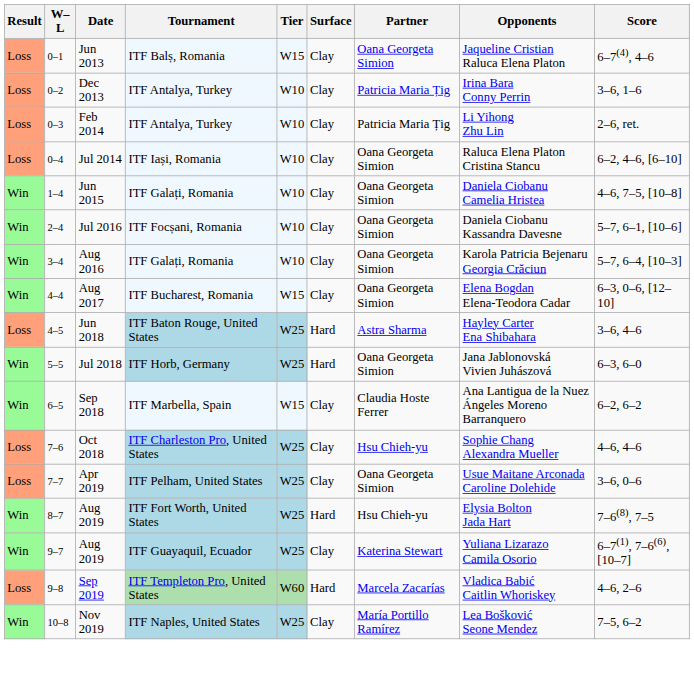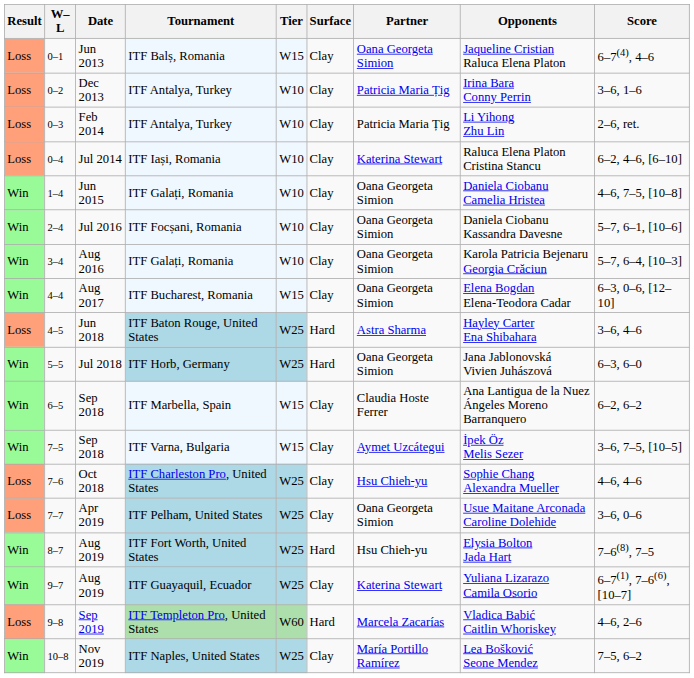 <table class="sortable wikitable nowrap">
 <tr>
 <th>Result</th>
 <th class="unsortable">W–L</th>
 <th>Date</th>
 <th>Tournament</th>
 <th>Tier</th>
 <th>Surface</th>
 <th>Partner</th>
 <th>Opponents</th>
 <th class="unsortable">Score</th>
 </tr>
 <tr>
 <td bgcolor=ffa07a>Loss</td>
 <td><small>0–1</small></td>
 <td>Jun 2013</td>
 <td style="background:#f0f8ff;">ITF Balș, Romania</td>
 <td style="background:#f0f8ff;">W15</td>
 <td>Clay</td>
 <td> <a href='#'>Oana Georgeta Simion</a></td>
 <td> <a href='#'>Jaqueline Cristian</a> <br>  Raluca Elena Platon</td>
 <td>6–7<sup>(4)</sup>, 4–6</td>
 </tr>
 <tr>
 <td bgcolor=ffa07a>Loss</td>
 <td><small>0–2</small></td>
 <td>Dec 2013</td>
 <td style="background:#f0f8ff;">ITF Antalya, Turkey</td>
 <td style="background:#f0f8ff;">W10</td>
 <td>Clay</td>
 <td> <a href='#'>Patricia Maria Țig</a></td>
 <td> <a href='#'>Irina Bara</a> <br>  <a href='#'>Conny Perrin</a></td>
 <td>3–6, 1–6</td>
 </tr>
 <tr>
 <td bgcolor=ffa07a>Loss</td>
 <td><small>0–3</small></td>
 <td>Feb 2014</td>
 <td style="background:#f0f8ff;">ITF Antalya, Turkey</td>
 <td style="background:#f0f8ff;">W10</td>
 <td>Clay</td>
 <td> Patricia Maria Țig</td>
 <td> <a href='#'>Li Yihong</a> <br>  <a href='#'>Zhu Lin</a></td>
 <td>2–6, ret.</td>
 </tr>
 <tr>
 <td bgcolor=ffa07a>Loss</td>
 <td><small>0–4</small></td>
 <td>Jul 2014</td>
 <td style="background:#f0f8ff;">ITF Iași, Romania</td>
 <td style="background:#f0f8ff;">W10</td>
 <td>Clay</td>
-<td> Oana Georgeta Simion</td>
+<td> <a href='#'>Katerina Stewart</a></td>
 <td> Raluca Elena Platon <br>  Cristina Stancu</td>
 <td>6–2, 4–6, [6–10]</td>
 </tr>
 <tr>
 <td bgcolor=98FB98>Win</td>
 <td><small>1–4</small></td>
 <td>Jun 2015</td>
 <td style="background:#f0f8ff;">ITF Galați, Romania</td>
 <td style="background:#f0f8ff;">W10</td>
 <td>Clay</td>
 <td> Oana Georgeta Simion</td>
 <td> <a href='#'>Daniela Ciobanu</a> <br>  <a href='#'>Camelia Hristea</a></td>
 <td>4–6, 7–5, [10–8]</td>
 </tr>
 <tr>
 <td bgcolor=98FB98>Win</td>
 <td><small>2–4</small></td>
 <td>Jul 2016</td>
 <td style="background:#f0f8ff;">ITF Focșani, Romania</td>
 <td style="background:#f0f8ff;">W10</td>
 <td>Clay</td>
 <td> Oana Georgeta Simion</td>
 <td> Daniela Ciobanu <br>  Kassandra Davesne</td>
 <td>5–7, 6–1, [10–6]</td>
 </tr>
 <tr>
 <td bgcolor=98FB98>Win</td>
 <td><small>3–4</small></td>
 <td>Aug 2016</td>
 <td style="background:#f0f8ff;">ITF Galați, Romania</td>
 <td style="background:#f0f8ff;">W10</td>
 <td>Clay</td>
 <td> Oana Georgeta Simion</td>
 <td> Karola Patricia Bejenaru <br>  <a href='#'>Georgia Crăciun</a></td>
 <td>5–7, 6–4, [10–3]</td>
 </tr>
 <tr>
 <td bgcolor=98FB98>Win</td>
 <td><small>4–4</small></td>
 <td>Aug 2017</td>
 <td style="background:#f0f8ff;">ITF Bucharest, Romania</td>
 <td style="background:#f0f8ff;">W15</td>
 <td>Clay</td>
 <td> Oana Georgeta Simion</td>
 <td> <a href='#'>Elena Bogdan</a> <br>  Elena-Teodora Cadar</td>
 <td>6–3, 0–6, [12–10]</td>
 </tr>
 <tr>
 <td bgcolor=ffa07a>Loss</td>
 <td><small>4–5</small></td>
 <td>Jun 2018</td>
 <td style="background:lightblue;">ITF Baton Rouge, United States</td>
 <td style="background:lightblue;">W25</td>
 <td>Hard</td>
 <td> <a href='#'>Astra Sharma</a></td>
 <td> <a href='#'>Hayley Carter</a> <br>  <a href='#'>Ena Shibahara</a></td>
 <td>3–6, 4–6</td>
 </tr>
 <tr>
 <td bgcolor=98FB98>Win</td>
 <td><small>5–5</small></td>
 <td>Jul 2018</td>
 <td style="background:lightblue;">ITF Horb, Germany</td>
 <td style="background:lightblue;">W25</td>
 <td>Hard</td>
 <td> Oana Georgeta Simion</td>
 <td> Jana Jablonovská <br>  Vivien Juhászová</td>
 <td>6–3, 6–0</td>
 </tr>
 <tr>
 <td bgcolor=98FB98>Win</td>
 <td><small>6–5</small></td>
 <td>Sep 2018</td>
 <td style="background:#f0f8ff;">ITF Marbella, Spain</td>
 <td style="background:#f0f8ff;">W15</td>
 <td>Clay</td>
 <td> Claudia Hoste Ferrer</td>
 <td> Ana Lantigua de la Nuez <br>  Ángeles Moreno Barranquero</td>
 <td>6–2, 6–2</td>
 </tr>
 <tr>
+<td bgcolor=98FB98>Win</td>
+<td><small>7–5</small></td>
+<td>Sep 2018</td>
+<td style="background:#f0f8ff;">ITF Varna, Bulgaria</td>
+<td style="background:#f0f8ff;">W15</td>
+<td>Clay</td>
+<td> <a href='#'>Aymet Uzcátegui</a></td>
+<td> <a href='#'>İpek Öz</a> <br>  <a href='#'>Melis Sezer</a></td>
+<td>3–6, 7–5, [10–5]</td>
+</tr>
+<tr>
 <td bgcolor=ffa07a>Loss</td>
 <td><small>7–6</small></td>
 <td>Oct 2018</td>
 <td style="background:lightblue;"><a href='#'>ITF Charleston Pro</a>, United States</td>
 <td style="background:lightblue;">W25</td>
 <td>Clay</td>
 <td> <a href='#'>Hsu Chieh-yu</a></td>
 <td> <a href='#'>Sophie Chang</a> <br>  <a href='#'>Alexandra Mueller</a></td>
 <td>4–6, 4–6</td>
 </tr>
 <tr>
 <td bgcolor=ffa07a>Loss</td>
 <td><small>7–7</small></td>
 <td>Apr 2019</td>
 <td style="background:lightblue;">ITF Pelham, United States</td>
 <td style="background:lightblue;">W25</td>
 <td>Clay</td>
 <td> Oana Georgeta Simion</td>
 <td> <a href='#'>Usue Maitane Arconada</a> <br>  <a href='#'>Caroline Dolehide</a></td>
 <td>3–6, 0–6</td>
 </tr>
 <tr>
 <td bgcolor=98FB98>Win</td>
 <td><small>8–7</small></td>
 <td>Aug 2019</td>
 <td style="background:lightblue;">ITF Fort Worth, United States</td>
 <td style="background:lightblue;">W25</td>
 <td>Hard</td>
 <td> Hsu Chieh-yu</td>
 <td> <a href='#'>Elysia Bolton</a> <br>  <a href='#'>Jada Hart</a></td>
 <td>7–6<sup>(8)</sup>, 7–5</td>
 </tr>
 <tr>
 <td bgcolor=98FB98>Win</td>
 <td><small>9–7</small></td>
 <td>Aug 2019</td>
 <td style="background:lightblue;">ITF Guayaquil, Ecuador</td>
 <td style="background:lightblue;">W25</td>
 <td>Clay</td>
 <td> <a href='#'>Katerina Stewart</a></td>
 <td> <a href='#'>Yuliana Lizarazo</a> <br>  <a href='#'>Camila Osorio</a></td>
 <td>6–7<sup>(1)</sup>, 7–6<sup>(6)</sup>, [10–7]</td>
 </tr>
 <tr>
 <td bgcolor=ffa07a>Loss</td>
 <td><small>9–8</small></td>
 <td><a href='#'>Sep 2019</a></td>
 <td style="background:#addfad;"><a href='#'>ITF Templeton Pro</a>, United States</td>
 <td style="background:#addfad;">W60</td>
 <td>Hard</td>
 <td> <a href='#'>Marcela Zacarías</a></td>
 <td> <a href='#'>Vladica Babić</a> <br>  <a href='#'>Caitlin Whoriskey</a></td>
 <td>4–6, 2–6</td>
 </tr>
 <tr>
 <td bgcolor=98FB98>Win</td>
 <td><small>10–8</small></td>
 <td>Nov 2019</td>
 <td style="background:lightblue;">ITF Naples, United States</td>
 <td style="background:lightblue;">W25</td>
 <td>Clay</td>
 <td> <a href='#'>María Portillo Ramírez</a></td>
 <td> <a href='#'>Lea Bošković</a> <br>  <a href='#'>Seone Mendez</a></td>
 <td>7–5, 6–2</td>
 </tr>
 </table>
